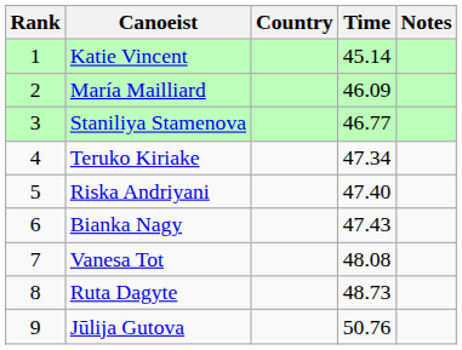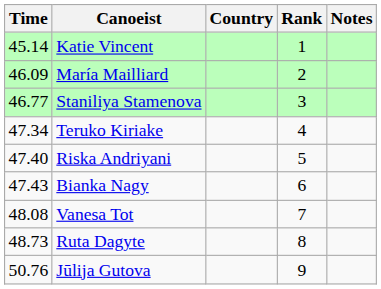 <table class="wikitable" style="text-align:center">
 <tr>
-<th>Rank</th>
+<th>Time</th>
 <th>Canoeist</th>
 <th>Country</th>
-<th>Time</th>
+<th>Rank</th>
 <th>Notes</th>
 </tr>
 <tr bgcolor=bbffbb>
-<td>1</td>
+<td>45.14</td>
 <td align="left"><a href='#'>Katie Vincent</a></td>
 <td align="left"></td>
-<td>45.14</td>
+<td>1</td>
 <td></td>
 </tr>
 <tr bgcolor=bbffbb>
-<td>2</td>
+<td>46.09</td>
 <td align="left"><a href='#'>María Mailliard</a></td>
 <td align="left"></td>
-<td>46.09</td>
+<td>2</td>
 <td></td>
 </tr>
 <tr bgcolor=bbffbb>
-<td>3</td>
+<td>46.77</td>
 <td align="left"><a href='#'>Staniliya Stamenova</a></td>
 <td align="left"></td>
-<td>46.77</td>
+<td>3</td>
 <td></td>
 </tr>
 <tr>
-<td>4</td>
+<td>47.34</td>
 <td align="left"><a href='#'>Teruko Kiriake</a></td>
 <td align="left"></td>
-<td>47.34</td>
+<td>4</td>
 <td></td>
 </tr>
 <tr>
-<td>5</td>
+<td>47.40</td>
 <td align="left"><a href='#'>Riska Andriyani</a></td>
 <td align="left"></td>
-<td>47.40</td>
+<td>5</td>
 <td></td>
 </tr>
 <tr>
-<td>6</td>
+<td>47.43</td>
 <td align="left"><a href='#'>Bianka Nagy</a></td>
 <td align="left"></td>
-<td>47.43</td>
+<td>6</td>
 <td></td>
 </tr>
 <tr>
-<td>7</td>
+<td>48.08</td>
 <td align="left"><a href='#'>Vanesa Tot</a></td>
 <td align="left"></td>
-<td>48.08</td>
+<td>7</td>
 <td></td>
 </tr>
 <tr>
-<td>8</td>
+<td>48.73</td>
 <td align="left"><a href='#'>Ruta Dagyte</a></td>
 <td align="left"></td>
-<td>48.73</td>
+<td>8</td>
 <td></td>
 </tr>
 <tr>
-<td>9</td>
+<td>50.76</td>
 <td align="left"><a href='#'>Jūlija Gutova</a></td>
 <td align="left"></td>
-<td>50.76</td>
+<td>9</td>
 <td></td>
 </tr>
 </table>
